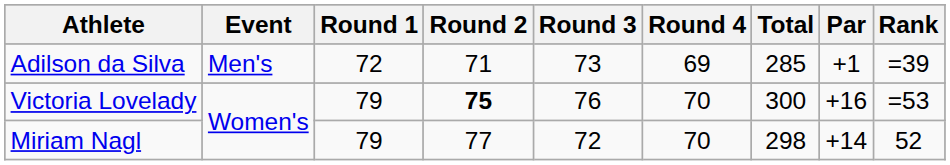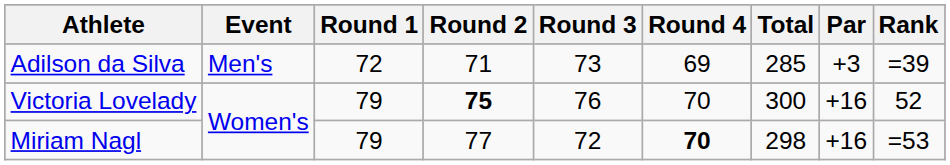 <table class=wikitable style="font-size:90%;">
 <tr>
 <th>Athlete</th>
 <th>Event</th>
 <th>Round 1</th>
 <th>Round 2</th>
 <th>Round 3</th>
 <th>Round 4</th>
 <th>Total</th>
 <th>Par</th>
 <th>Rank</th>
 </tr>
 <tr align=center>
 <td align=left><a href='#'>Adilson da Silva</a></td>
 <td align=left><a href='#'>Men's</a></td>
 <td>72</td>
 <td>71</td>
 <td>73</td>
 <td>69</td>
 <td>285</td>
-<td>+1</td>
+<td>+3</td>
 <td>=39</td>
 </tr>
 <tr align=center>
 <td align=left><a href='#'>Victoria Lovelady</a></td>
 <td align=left rowspan=2><a href='#'>Women's</a></td>
 <td>79</td>
 <td><strong>75</strong></td>
 <td>76</td>
 <td>70</td>
 <td>300</td>
 <td>+16</td>
-<td>=53</td>
+<td>52</td>
 </tr>
 <tr align=center>
 <td align=left><a href='#'>Miriam Nagl</a></td>
 <td>79</td>
 <td>77</td>
 <td>72</td>
-<td>70</td>
+<td><strong>70</strong></td>
 <td>298</td>
-<td>+14</td>
-<td>52</td>
+<td>+16</td>
+<td>=53</td>
 </tr>
 </table>
